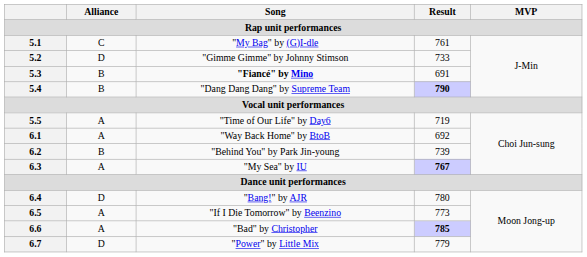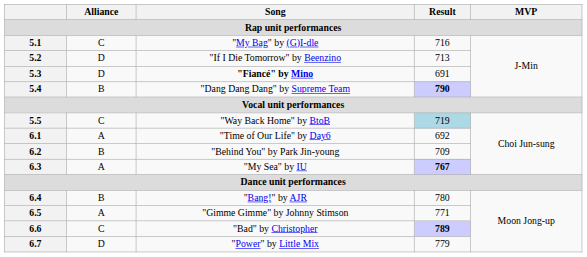 <table class="wikitable collapsible" style="text-align:center; width:75%">
 <tr>
 <th style="width:10.75%"></th>
 <th>Alliance</th>
 <th>Song</th>
 <th scope="col">Result</th>
 <th>MVP</th>
 </tr>
 <tr>
 <th colspan="5" style="background:#DCDCDC">Rap unit performances</th>
 </tr>
 <tr>
 <th>5.1</th>
 <td>C</td>
 <td>"<a href='#'>My Bag</a>" by <a href='#'>(G)I-dle</a></td>
-<td>761</td>
+<td>716</td>
 <td rowspan="4">J-Min<br></td>
 </tr>
 <tr>
 <th>5.2</th>
 <td>D</td>
-<td>"Gimme Gimme" by Johnny Stimson</td>
-<td>733</td>
+<td>"If I Die Tomorrow" by <a href='#'>Beenzino</a></td>
+<td>713</td>
 </tr>
 <tr>
 <th>5.3</th>
-<td>B</td>
+<td>D</td>
 <td><strong>"Fiancé"  by <a href='#'>Mino</a></strong></td>
 <td>691</td>
 </tr>
 <tr>
 <th>5.4</th>
 <td>B</td>
 <td>"Dang Dang Dang"  by <a href='#'>Supreme Team</a></td>
 <td style="background:#CCCCFF"><strong>790</strong></td>
 </tr>
 <tr>
 <th colspan="5" style="background:#DCDCDC">Vocal unit performances</th>
 </tr>
 <tr>
 <th>5.5</th>
-<td>A</td>
-<td>"Time of Our Life"  by <a href='#'>Day6</a></td>
-<td>719</td>
+<td>C</td>
+<td>"Way Back Home"  by <a href='#'>BtoB</a></td>
+<td style="background: lightblue;">719</td>
 <td rowspan="4">Choi Jun-sung<br></td>
 </tr>
 <tr>
 <th>6.1</th>
 <td>A</td>
-<td>"Way Back Home"  by <a href='#'>BtoB</a></td>
+<td>"Time of Our Life"  by <a href='#'>Day6</a></td>
 <td>692</td>
 </tr>
 <tr>
 <th>6.2</th>
 <td>B</td>
 <td>"Behind You" by Park Jin-young</td>
-<td>739</td>
+<td>709</td>
 </tr>
 <tr>
 <th>6.3</th>
 <td>A</td>
 <td>"My Sea"  by <a href='#'>IU</a></td>
 <td style="background:#CCCCFF"><strong>767</strong></td>
 </tr>
 <tr>
 <th colspan="5" style="background:#DCDCDC">Dance unit performances</th>
 </tr>
 <tr>
 <th>6.4</th>
-<td>D</td>
+<td>B</td>
 <td>"<a href='#'>Bang!</a>" by <a href='#'>AJR</a></td>
 <td>780</td>
 <td rowspan="4">Moon Jong-up<br></td>
 </tr>
 <tr>
 <th>6.5</th>
 <td>A</td>
-<td>"If I Die Tomorrow" by <a href='#'>Beenzino</a></td>
-<td>773</td>
+<td>"Gimme Gimme" by Johnny Stimson</td>
+<td>771</td>
 </tr>
 <tr>
 <th>6.6</th>
-<td>A</td>
+<td>C</td>
 <td>"Bad" by <a href='#'>Christopher</a></td>
-<td style="background:#CCCCFF"><strong>785</strong></td>
+<td style="background:#CCCCFF"><strong>789</strong></td>
 </tr>
 <tr>
 <th>6.7</th>
 <td>D</td>
 <td>"<a href='#'>Power</a>" by <a href='#'>Little Mix</a></td>
 <td>779</td>
 </tr>
 </table>
